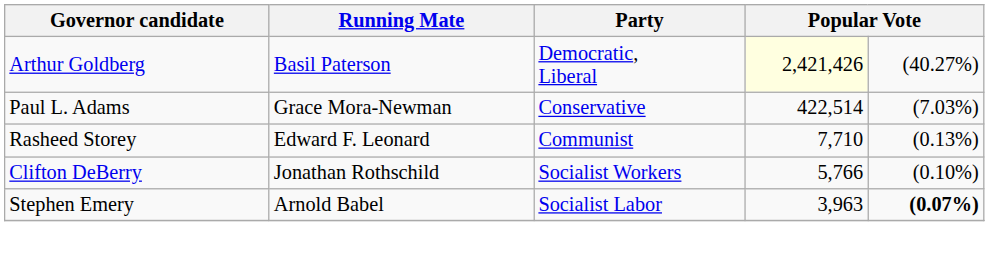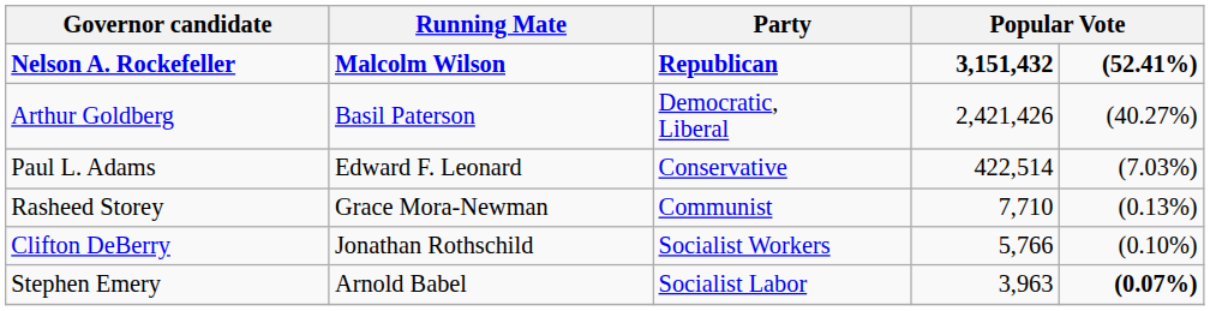 <table class=wikitable>
 <tr bgcolor=lightgrey>
 <th width="20%">Governor candidate</th>
 <th width="20%"><a href='#'>Running Mate</a></th>
 <th width="16%">Party</th>
 <th width="18%" colspan="2">Popular Vote</th>
 </tr>
 <tr>
+<td><strong><a href='#'>Nelson A. Rockefeller</a></strong></td>
+<td><strong><a href='#'>Malcolm Wilson</a></strong></td>
+<td><strong><a href='#'>Republican</a></strong></td>
+<td align="right"><strong>3,151,432</strong></td>
+<td align="right"><strong>(52.41%)</strong></td>
+</tr>
+<tr>
 <td><a href='#'>Arthur Goldberg</a></td>
 <td><a href='#'>Basil Paterson</a></td>
 <td><a href='#'>Democratic</a>, <br> <a href='#'>Liberal</a></td>
-<td align="right" style="background: lightyellow;">2,421,426</td>
+<td align="right">2,421,426</td>
 <td align="right">(40.27%)</td>
 </tr>
 <tr>
 <td>Paul L. Adams</td>
-<td>Grace Mora-Newman</td>
+<td>Edward F. Leonard</td>
 <td><a href='#'>Conservative</a></td>
 <td align="right">422,514</td>
 <td align="right">(7.03%)</td>
 </tr>
 <tr>
 <td>Rasheed Storey</td>
-<td>Edward F. Leonard</td>
+<td>Grace Mora-Newman</td>
 <td><a href='#'>Communist</a></td>
 <td align="right">7,710</td>
 <td align="right">(0.13%)</td>
 </tr>
 <tr>
 <td><a href='#'>Clifton DeBerry</a></td>
 <td>Jonathan Rothschild</td>
 <td><a href='#'>Socialist Workers</a></td>
 <td align="right">5,766</td>
 <td align="right">(0.10%)</td>
 </tr>
 <tr>
 <td>Stephen Emery</td>
 <td>Arnold Babel</td>
 <td><a href='#'>Socialist Labor</a></td>
 <td align="right">3,963</td>
 <td align="right"><strong>(0.07%)</strong></td>
 </tr>
 <tr>
 </tr>
 </table>
